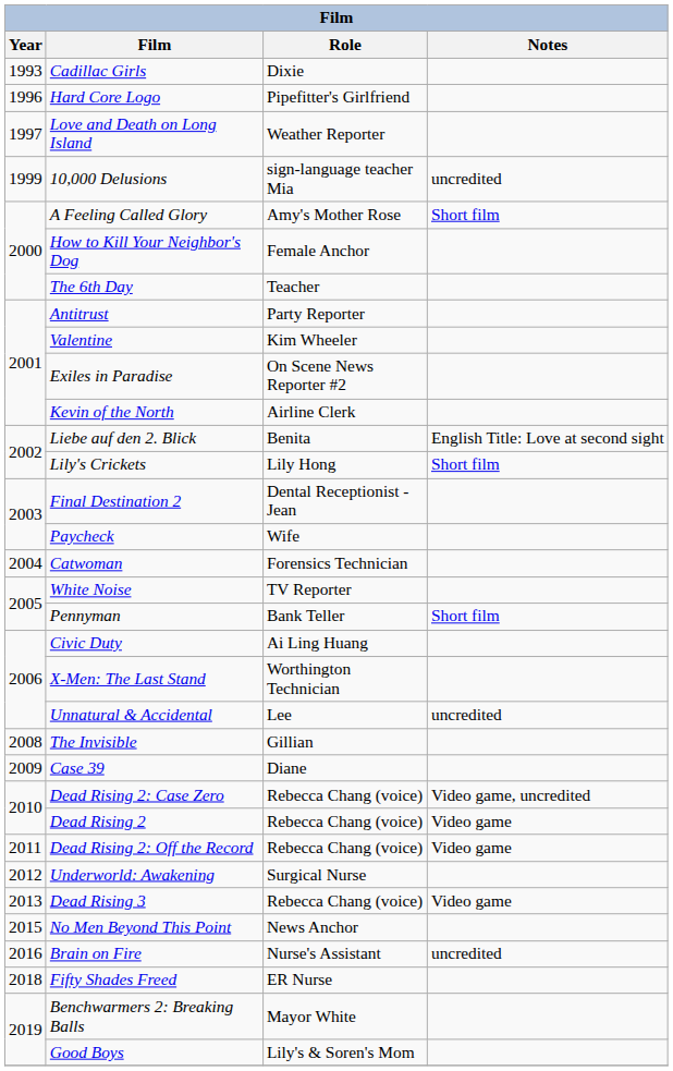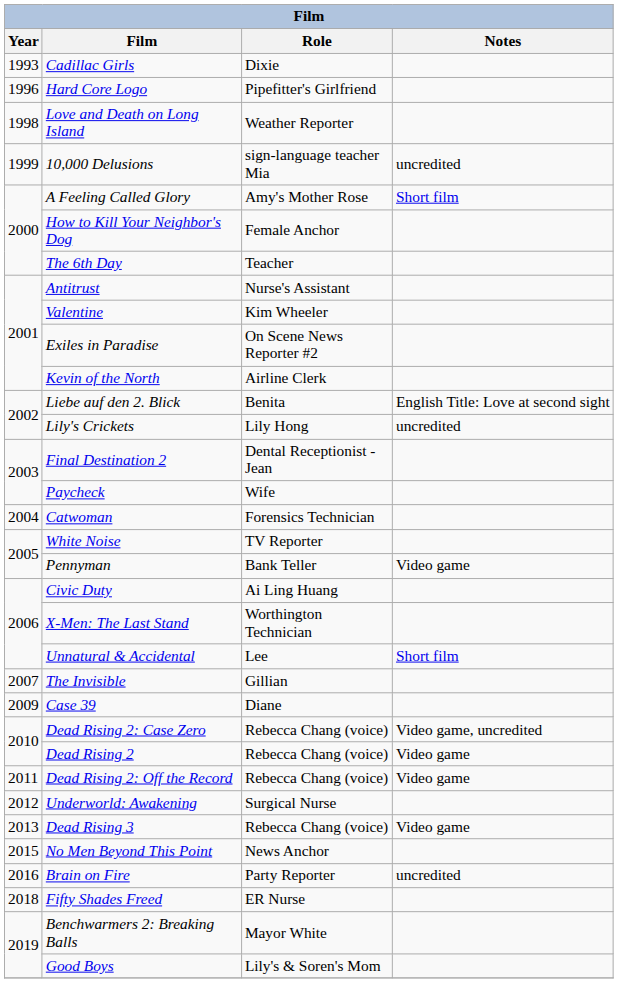 <table class="wikitable sortable">
 <tr>
 <th colspan="4" style="background: LightSteelBlue;">Film</th>
 </tr>
 <tr>
 <th>Year</th>
 <th width="200">Film</th>
 <th width="150">Role</th>
 <th class="unsortable">Notes</th>
 </tr>
 <tr>
 <td>1993</td>
 <td><em><a href='#'>Cadillac Girls</a></em></td>
 <td>Dixie</td>
 <td></td>
 </tr>
 <tr>
 <td>1996</td>
 <td><em><a href='#'>Hard Core Logo</a></em></td>
 <td>Pipefitter's Girlfriend</td>
 <td></td>
 </tr>
 <tr>
-<td>1997</td>
+<td>1998</td>
 <td><em><a href='#'>Love and Death on Long Island</a></em></td>
 <td>Weather Reporter</td>
 <td></td>
 </tr>
 <tr>
 <td>1999</td>
 <td><em>10,000 Delusions</em></td>
 <td>sign-language teacher Mia</td>
 <td>uncredited</td>
 </tr>
 <tr>
 <td rowspan="3">2000</td>
 <td data-sort-value="Feeling Called Glory, A"><em>A Feeling Called Glory</em></td>
 <td>Amy's Mother Rose</td>
 <td><a href='#'>Short film</a></td>
 </tr>
 <tr>
 <td><em><a href='#'>How to Kill Your Neighbor's Dog</a></em></td>
 <td>Female Anchor</td>
 <td></td>
 </tr>
 <tr>
 <td><em><a href='#'>The 6th Day</a></em></td>
 <td>Teacher</td>
 <td></td>
 </tr>
 <tr>
 <td rowspan="4">2001</td>
 <td><em><a href='#'>Antitrust</a></em></td>
-<td>Party Reporter</td>
+<td>Nurse's Assistant</td>
 <td></td>
 </tr>
 <tr>
 <td><em><a href='#'>Valentine</a></em></td>
 <td>Kim Wheeler</td>
 <td></td>
 </tr>
 <tr>
 <td><em>Exiles in Paradise</em></td>
 <td>On Scene News Reporter #2</td>
 <td></td>
 </tr>
 <tr>
 <td><em><a href='#'>Kevin of the North</a></em></td>
 <td>Airline Clerk</td>
 <td></td>
 </tr>
 <tr>
 <td rowspan="2">2002</td>
 <td><em>Liebe auf den 2. Blick</em></td>
 <td>Benita</td>
 <td>English Title: Love at second sight</td>
 </tr>
 <tr>
 <td><em>Lily's Crickets</em></td>
 <td>Lily Hong</td>
-<td><a href='#'>Short film</a></td>
+<td>uncredited</td>
 </tr>
 <tr>
 <td rowspan="2">2003</td>
 <td><em><a href='#'>Final Destination 2</a></em></td>
 <td>Dental Receptionist - Jean</td>
 <td></td>
 </tr>
 <tr>
 <td><em><a href='#'>Paycheck</a></em></td>
 <td>Wife</td>
 <td></td>
 </tr>
 <tr>
 <td>2004</td>
 <td><em><a href='#'>Catwoman</a></em></td>
 <td>Forensics Technician</td>
 <td></td>
 </tr>
 <tr>
 <td rowspan="2">2005</td>
 <td><em><a href='#'>White Noise</a></em></td>
 <td>TV Reporter</td>
 <td></td>
 </tr>
 <tr>
 <td><em>Pennyman</em></td>
 <td>Bank Teller</td>
-<td><a href='#'>Short film</a></td>
+<td>Video game</td>
 </tr>
 <tr>
 <td rowspan="3">2006</td>
 <td><em><a href='#'>Civic Duty</a></em></td>
 <td>Ai Ling Huang</td>
 <td></td>
 </tr>
 <tr>
 <td><em><a href='#'>X-Men: The Last Stand</a></em></td>
 <td>Worthington Technician</td>
 <td></td>
 </tr>
 <tr>
 <td><em><a href='#'>Unnatural & Accidental</a></em></td>
 <td>Lee</td>
-<td>uncredited</td>
+<td><a href='#'>Short film</a></td>
 </tr>
 <tr>
-<td>2008</td>
+<td>2007</td>
 <td><em><a href='#'>The Invisible</a></em></td>
 <td>Gillian</td>
 <td></td>
 </tr>
 <tr>
 <td>2009</td>
 <td><em><a href='#'>Case 39</a></em></td>
 <td>Diane</td>
 <td></td>
 </tr>
 <tr>
 <td rowspan="2">2010</td>
 <td><em><a href='#'>Dead Rising 2: Case Zero</a></em></td>
 <td>Rebecca Chang (voice)</td>
 <td>Video game, uncredited</td>
 </tr>
 <tr>
 <td><em><a href='#'>Dead Rising 2</a></em></td>
 <td>Rebecca Chang (voice)</td>
 <td>Video game</td>
 </tr>
 <tr>
 <td>2011</td>
 <td><em><a href='#'>Dead Rising 2: Off the Record</a></em></td>
 <td>Rebecca Chang (voice)</td>
 <td>Video game</td>
 </tr>
 <tr>
 <td>2012</td>
 <td><em><a href='#'>Underworld: Awakening</a></em></td>
 <td>Surgical Nurse</td>
 <td></td>
 </tr>
 <tr>
 <td>2013</td>
 <td><em><a href='#'>Dead Rising 3</a></em></td>
 <td>Rebecca Chang (voice)</td>
 <td>Video game</td>
 </tr>
 <tr>
 <td>2015</td>
 <td><em><a href='#'>No Men Beyond This Point</a></em></td>
 <td>News Anchor</td>
 <td></td>
 </tr>
 <tr>
 <td>2016</td>
 <td><em><a href='#'>Brain on Fire</a></em></td>
-<td>Nurse's Assistant</td>
+<td>Party Reporter</td>
 <td>uncredited</td>
 </tr>
 <tr>
 <td>2018</td>
 <td><em><a href='#'>Fifty Shades Freed</a></em></td>
 <td>ER Nurse</td>
 <td></td>
 </tr>
 <tr>
 <td rowspan="2">2019</td>
 <td><em>Benchwarmers 2: Breaking Balls</em></td>
 <td>Mayor White</td>
 <td></td>
 </tr>
 <tr>
 <td><em><a href='#'>Good Boys</a></em></td>
 <td>Lily's & Soren's Mom</td>
 <td></td>
 </tr>
 <tr>
 </tr>
 </table>
